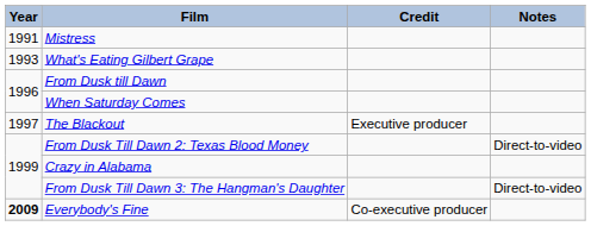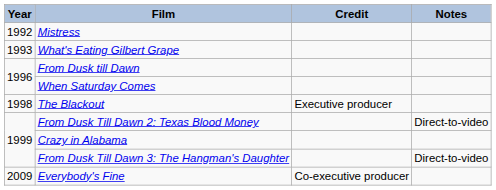 <table class="wikitable" style="font-size:95%;">
 <tr>
 <th style="background:#B0C4DE;">Year</th>
 <th style="background:#B0C4DE;">Film</th>
 <th style="background:#B0C4DE;">Credit</th>
 <th style="background:#B0C4DE;">Notes</th>
 </tr>
 <tr>
-<td>1991</td>
+<td>1992</td>
 <td><em><a href='#'>Mistress</a></em></td>
 <td></td>
 <td></td>
 </tr>
 <tr>
 <td>1993</td>
 <td><em><a href='#'>What's Eating Gilbert Grape</a></em></td>
 <td></td>
 <td></td>
 </tr>
 <tr>
 <td rowspan=2>1996</td>
 <td><em><a href='#'>From Dusk till Dawn</a></em></td>
 <td></td>
 <td></td>
 </tr>
 <tr>
 <td><em><a href='#'>When Saturday Comes</a></em></td>
 <td></td>
 <td></td>
 </tr>
 <tr>
-<td>1997</td>
+<td>1998</td>
 <td><em><a href='#'>The Blackout</a></em></td>
 <td>Executive producer</td>
 <td></td>
 </tr>
 <tr>
 <td rowspan=3>1999</td>
 <td><em><a href='#'>From Dusk Till Dawn 2: Texas Blood Money</a></em></td>
 <td></td>
 <td>Direct-to-video</td>
 </tr>
 <tr>
 <td><em><a href='#'>Crazy in Alabama</a></em></td>
 <td></td>
 <td></td>
 </tr>
 <tr>
 <td><em><a href='#'>From Dusk Till Dawn 3: The Hangman's Daughter</a></em></td>
 <td></td>
 <td>Direct-to-video</td>
 </tr>
 <tr>
-<td><strong>2009</strong></td>
+<td>2009</td>
 <td><em><a href='#'>Everybody's Fine</a></em></td>
 <td>Co-executive producer</td>
 <td></td>
 </tr>
 </table>
